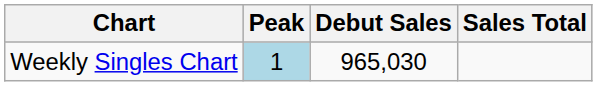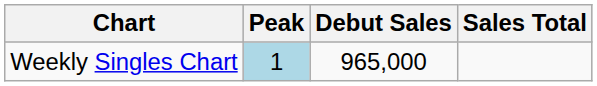 <table class="wikitable">
 <tr>
 <th style="text-align:center;">Chart</th>
 <th style="text-align:center;">Peak</th>
 <th style="text-align:center;">Debut Sales</th>
 <th style="text-align:center;">Sales Total</th>
 </tr>
 <tr>
 <td align="left">Weekly <a href='#'>Singles Chart</a></td>
 <td style="background: lightblue; text-align:center;">1</td>
-<td style="text-align:center;">965,030</td>
+<td style="text-align:center;">965,000</td>
 <td style="text-align:center;"></td>
 </tr>
 </table>
